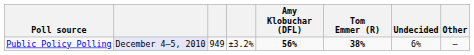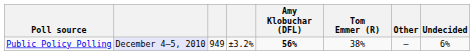 <table class="wikitable" style="text-align:center">
 <tr valign= bottom>
 <th>Poll source</th>
 <th></th>
 <th></th>
 <th></th>
 <th style="width:100px;">Amy<br>Klobuchar (DFL)</th>
 <th style="width:100px;">Tom<br>Emmer (R)</th>
+<th>Other</th>
 <th>Undecided</th>
-<th>Other</th>
 </tr>
 <tr>
 <td align=left><a href='#'>Public Policy Polling</a></td>
 <td style="background: lavender;">December 4–5, 2010</td>
 <td>949</td>
 <td>±3.2%</td>
 <td><strong>56%</strong></td>
-<td><strong>38%</strong></td>
+<td>38%</td>
+<td>—</td>
 <td>6%</td>
-<td>—</td>
 </tr>
 </table>
